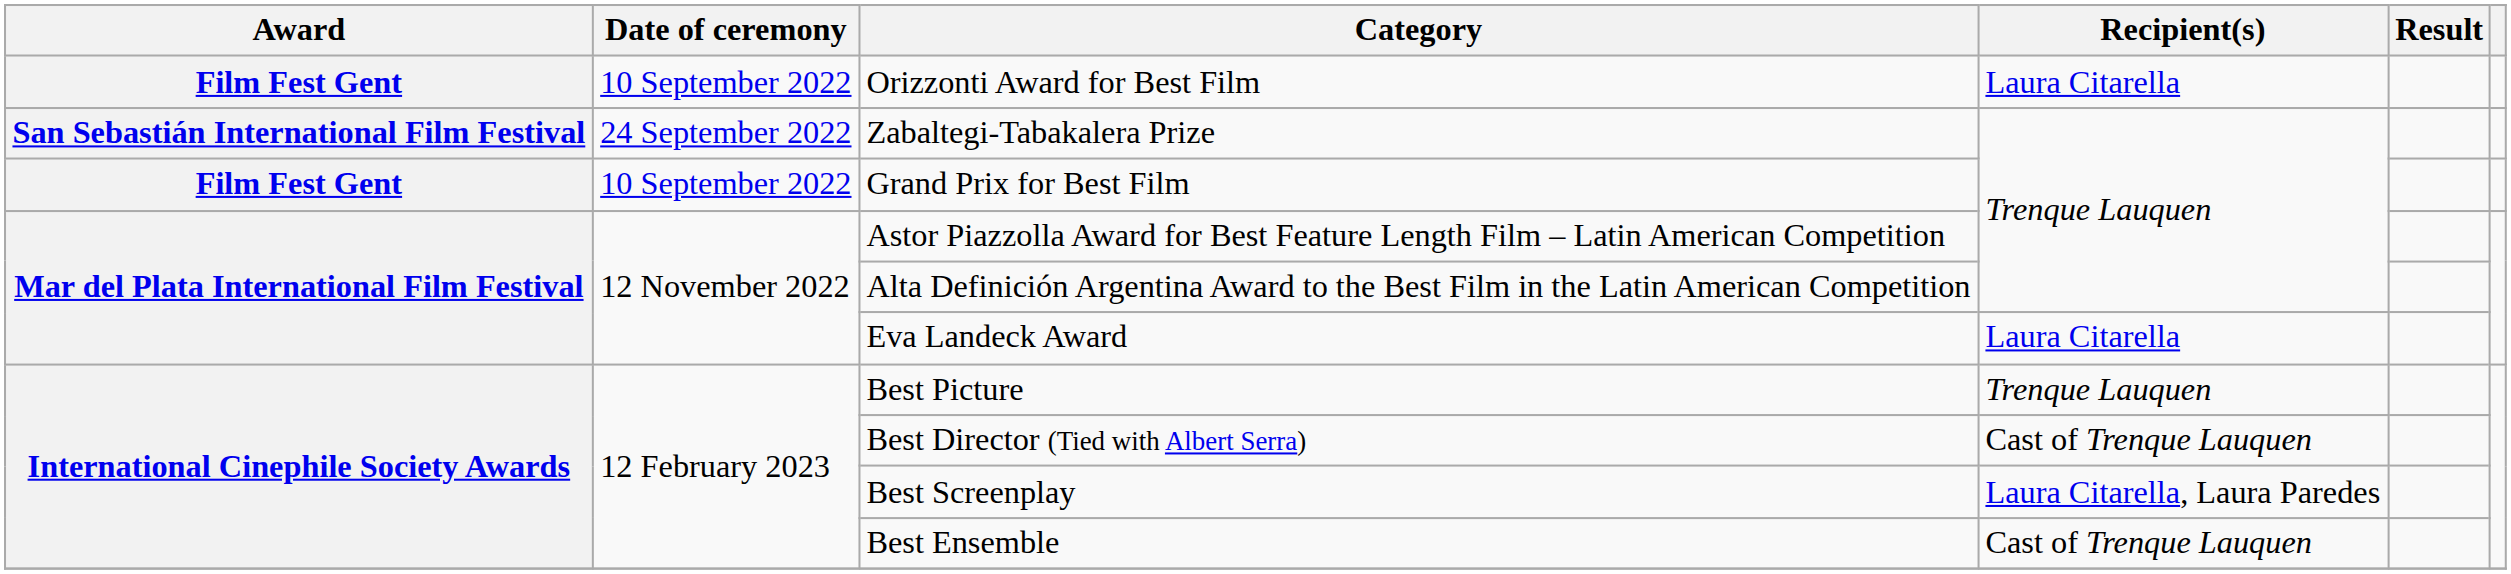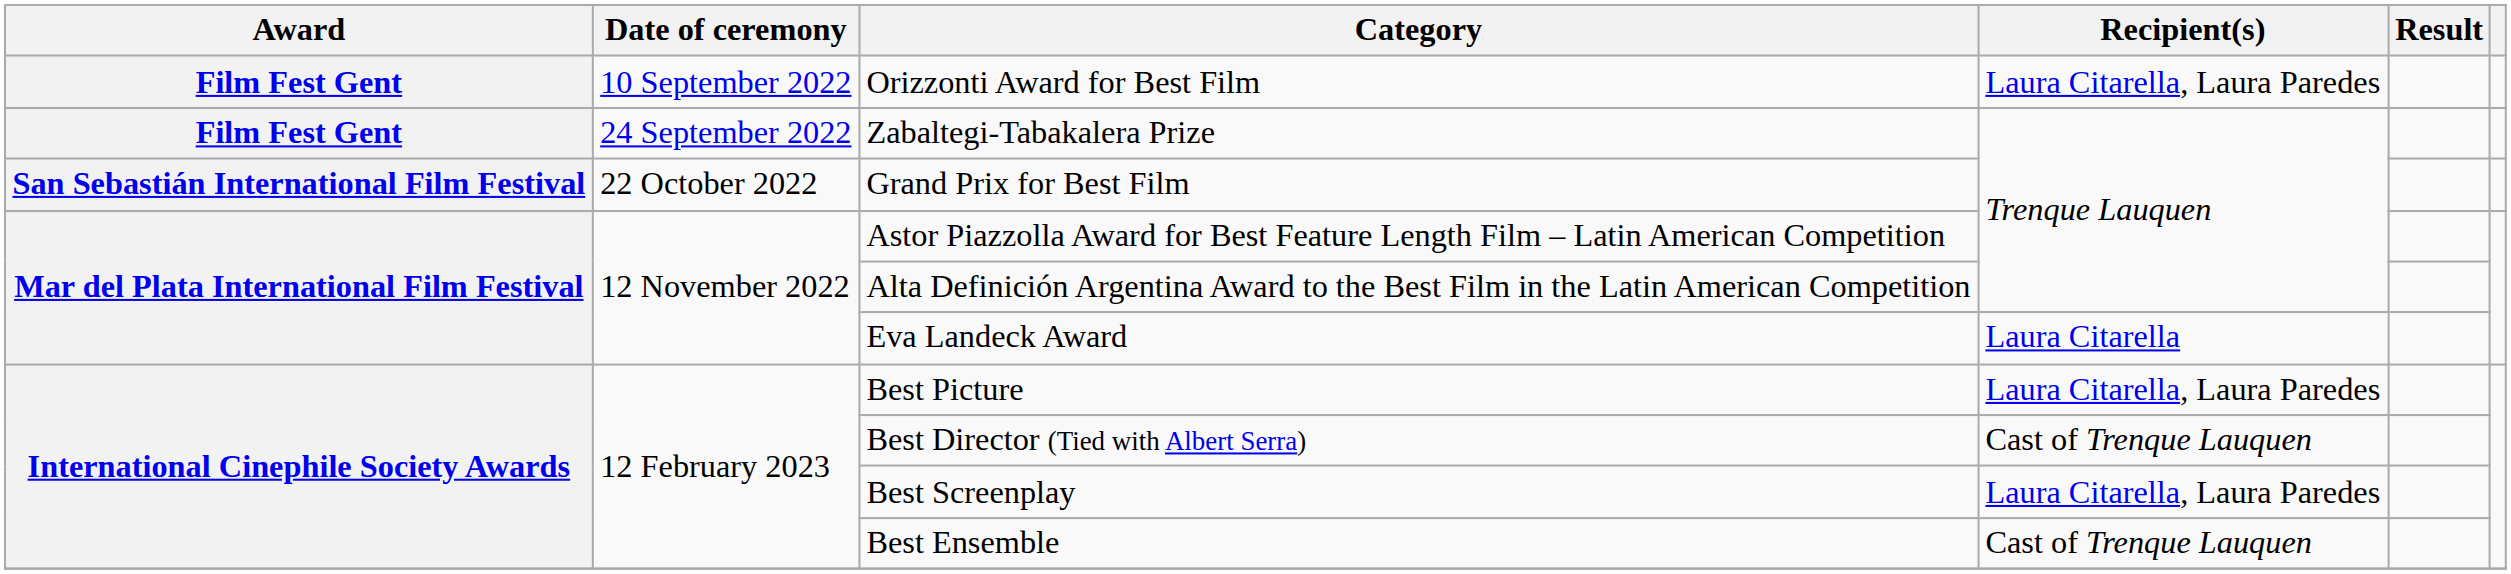 <table class="wikitable sortable plainrowheaders">
 <tr>
 <th scope="col">Award</th>
 <th scope="col">Date of ceremony</th>
 <th scope="col">Category</th>
 <th scope="col">Recipient(s)</th>
 <th scope="col">Result</th>
 <th scope="col" class="unsortable"></th>
 </tr>
 <tr>
 <th scope="row"><a href='#'>Film Fest Gent</a></th>
 <td><a href='#'>10 September 2022</a></td>
 <td>Orizzonti Award for Best Film</td>
-<td><a href='#'>Laura Citarella</a></td>
+<td><a href='#'>Laura Citarella</a>, Laura Paredes</td>
 <td></td>
 <td align="center"></td>
 </tr>
 <tr>
-<th scope="row"><a href='#'>San Sebastián International Film Festival</a></th>
+<th scope="row"><a href='#'>Film Fest Gent</a></th>
 <td><a href='#'>24 September 2022</a></td>
 <td>Zabaltegi-Tabakalera Prize</td>
 <td rowspan="4"><em>Trenque Lauquen</em></td>
 <td></td>
 <td align="center"></td>
 </tr>
 <tr>
-<th scope="row"><a href='#'>Film Fest Gent</a></th>
-<td><a href='#'>10 September 2022</a></td>
+<th scope="row"><a href='#'>San Sebastián International Film Festival</a></th>
+<td>22 October 2022</td>
 <td>Grand Prix for Best Film</td>
 <td></td>
 <td align="center"></td>
 </tr>
 <tr>
 <th rowspan="3" scope="row"><a href='#'>Mar del Plata International Film Festival</a></th>
 <td rowspan="3">12 November 2022</td>
 <td>Astor Piazzolla Award for Best Feature Length Film – Latin American Competition</td>
 <td></td>
 <td rowspan="3" align="center"><br></td>
 </tr>
 <tr>
 <td>Alta Definición Argentina Award to the Best Film in the Latin American Competition</td>
 <td></td>
 </tr>
 <tr>
 <td>Eva Landeck Award</td>
 <td><a href='#'>Laura Citarella</a></td>
 <td></td>
 </tr>
 <tr>
 <th rowspan="4" scope="row"><a href='#'>International Cinephile Society Awards</a></th>
 <td rowspan="4">12 February 2023</td>
 <td>Best Picture</td>
-<td><em>Trenque Lauquen</em></td>
+<td><a href='#'>Laura Citarella</a>, Laura Paredes</td>
 <td></td>
 <td rowspan="4" align="center"></td>
 </tr>
 <tr>
 <td>Best Director <small>(Tied with <a href='#'>Albert Serra</a>)</small></td>
 <td>Cast of <em>Trenque Lauquen</em></td>
 <td></td>
 </tr>
 <tr>
 <td>Best Screenplay</td>
 <td><a href='#'>Laura Citarella</a>, Laura Paredes</td>
 <td></td>
 </tr>
 <tr>
 <td>Best Ensemble</td>
 <td>Cast of <em>Trenque Lauquen</em></td>
 <td></td>
 </tr>
 <tr>
 </tr>
 </table>
